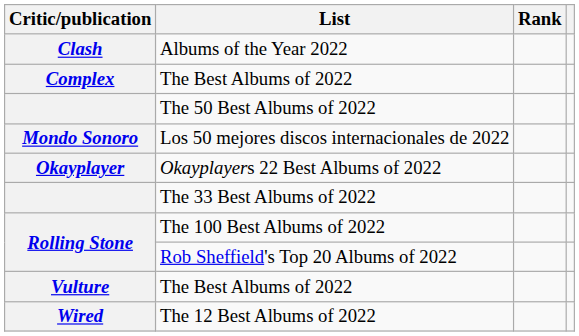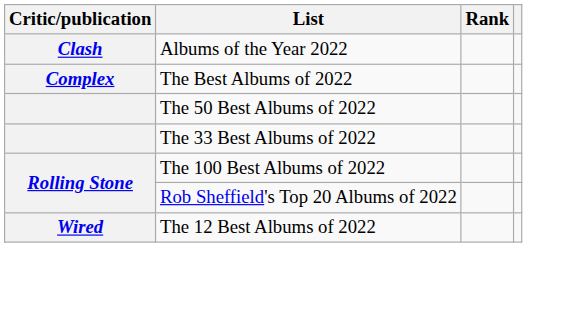 <table class="wikitable sortable plainrowheaders" style="border:none; margin:0;">
 <tr>
 <th scope="col">Critic/publication</th>
 <th scope="col" class="unsortable">List</th>
 <th scope="col" data-sort-type="number">Rank</th>
 <th scope="col" class="unsortable"></th>
 </tr>
 <tr>
 <th scope="row"><em><a href='#'>Clash</a></em></th>
 <td>Albums of the Year 2022</td>
 <td></td>
 <td></td>
 </tr>
 <tr>
 <th scope="row"><em><a href='#'>Complex</a></em></th>
 <td>The Best Albums of 2022</td>
 <td></td>
 <td></td>
 </tr>
 <tr>
 <th scope="row"></th>
 <td>The 50 Best Albums of 2022</td>
 <td></td>
 <td></td>
 </tr>
 <tr>
-<th scope="row"><em><a href='#'>Mondo Sonoro</a></em></th>
-<td>Los 50 mejores discos internacionales de 2022</td>
-<td></td>
-<td></td>
-</tr>
-<tr>
-<th scope="row"><em><a href='#'>Okayplayer</a></em></th>
-<td><em>Okayplayer</em>s 22 Best Albums of 2022</td>
-<td></td>
-<td></td>
-</tr>
-<tr>
 <th scope="row"></th>
 <td>The 33 Best Albums of 2022</td>
 <td></td>
 <td></td>
 </tr>
 <tr>
 <th scope="row" rowspan="2"><em><a href='#'>Rolling Stone</a></em></th>
 <td>The 100 Best Albums of 2022</td>
 <td></td>
 <td></td>
 </tr>
 <tr>
 <td><a href='#'>Rob Sheffield</a>'s Top 20 Albums of 2022</td>
 <td></td>
 <td></td>
 </tr>
 <tr>
-<th scope="row"><em><a href='#'>Vulture</a></em></th>
-<td>The Best Albums of 2022</td>
-<td></td>
-<td></td>
-</tr>
-<tr>
 <th scope="row"><em><a href='#'>Wired</a></em></th>
 <td>The 12 Best Albums of 2022</td>
 <td></td>
 <td></td>
 </tr>
 </table>
